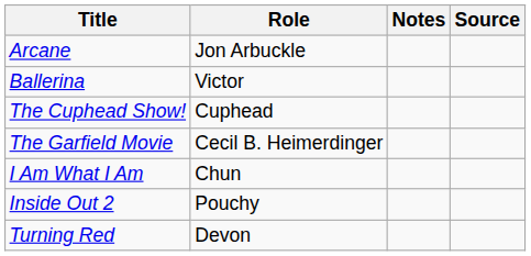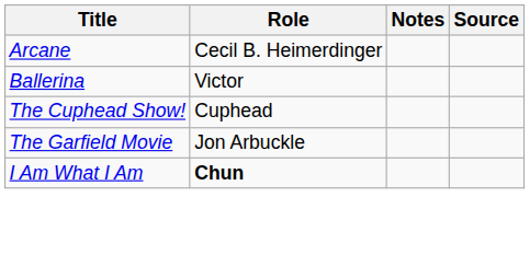 <table class="wikitable sortable plainrowheaders">
 <tr>
 <th>Title</th>
 <th>Role</th>
 <th class="unsortable">Notes</th>
 <th class="unsortable">Source</th>
 </tr>
 <tr>
 <td><em><a href='#'>Arcane</a></em></td>
-<td>Jon Arbuckle</td>
+<td>Cecil B. Heimerdinger</td>
 <td></td>
 <td></td>
 </tr>
 <tr>
 <td><em><a href='#'>Ballerina</a></em></td>
 <td>Victor</td>
 <td></td>
 <td></td>
 </tr>
 <tr>
 <td><em><a href='#'>The Cuphead Show!</a></em></td>
 <td>Cuphead</td>
 <td></td>
 <td></td>
 </tr>
 <tr>
 <td><em><a href='#'>The Garfield Movie</a></em></td>
-<td>Cecil B. Heimerdinger</td>
+<td>Jon Arbuckle</td>
 <td></td>
 <td></td>
 </tr>
 <tr>
 <td><em><a href='#'>I Am What I Am</a></em></td>
-<td>Chun</td>
-<td></td>
-<td></td>
-</tr>
-<tr>
-<td><em><a href='#'>Inside Out 2</a></em></td>
-<td>Pouchy</td>
-<td></td>
-<td></td>
-</tr>
-<tr>
-<td><em><a href='#'>Turning Red</a></em></td>
-<td>Devon</td>
+<td><strong>Chun</strong></td>
 <td></td>
 <td></td>
 </tr>
 </table>
